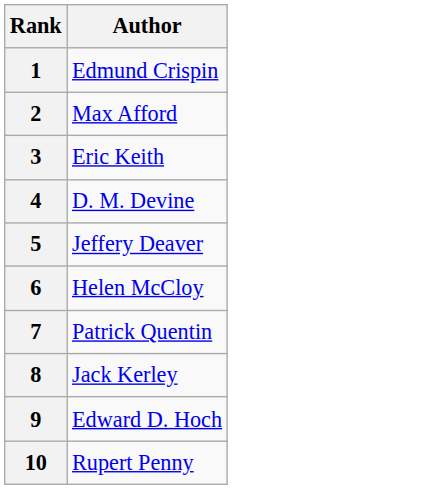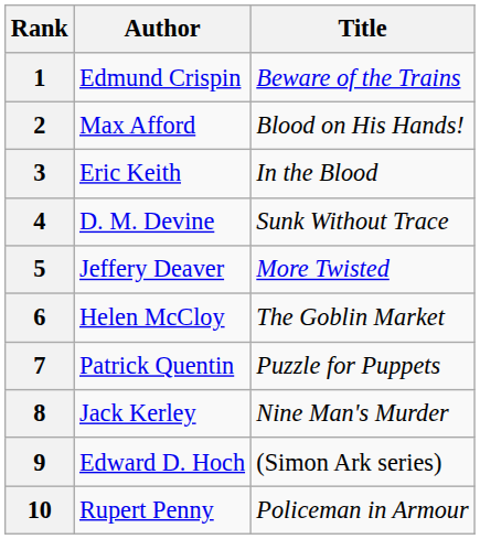 <table class="wikitable sortable" style="font-size:1.00em; line-height:1.5em;">
 <tr>
 <th>Rank</th>
 <th>Author</th>
+<th>Title</th>
 </tr>
 <tr>
 <th>1</th>
 <td><a href='#'>Edmund Crispin</a></td>
+<td><em><a href='#'>Beware of the Trains</a></em></td>
 </tr>
 <tr>
 <th>2</th>
 <td><a href='#'>Max Afford</a></td>
+<td><em>Blood on His Hands!</em></td>
 </tr>
 <tr>
 <th>3</th>
 <td><a href='#'>Eric Keith</a></td>
+<td><em>In the Blood</em></td>
 </tr>
 <tr>
 <th>4</th>
 <td><a href='#'>D. M. Devine</a></td>
+<td><em>Sunk Without Trace</em></td>
 </tr>
 <tr>
 <th>5</th>
 <td><a href='#'>Jeffery Deaver</a></td>
+<td><em><a href='#'>More Twisted</a></em></td>
 </tr>
 <tr>
 <th>6</th>
 <td><a href='#'>Helen McCloy</a></td>
+<td><em>The Goblin Market</em></td>
 </tr>
 <tr>
 <th>7</th>
 <td><a href='#'>Patrick Quentin</a></td>
+<td><em>Puzzle for Puppets</em></td>
 </tr>
 <tr>
 <th>8</th>
 <td><a href='#'>Jack Kerley</a></td>
+<td><em>Nine Man's Murder</em></td>
 </tr>
 <tr>
 <th>9</th>
 <td><a href='#'>Edward D. Hoch</a></td>
+<td>(Simon Ark series)</td>
 </tr>
 <tr>
 <th>10</th>
 <td><a href='#'>Rupert Penny</a></td>
+<td><em>Policeman in Armour</em></td>
 </tr>
 </table>
